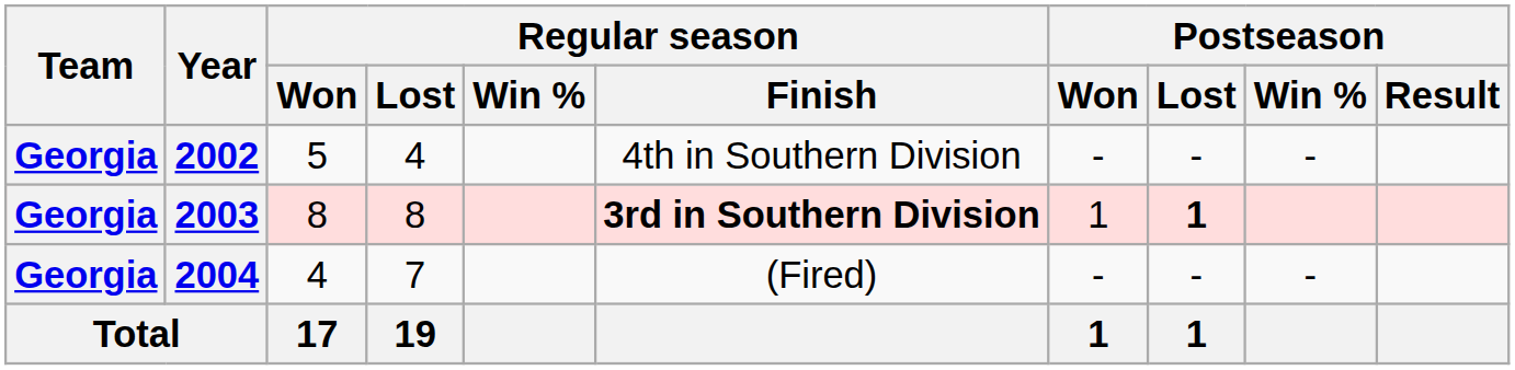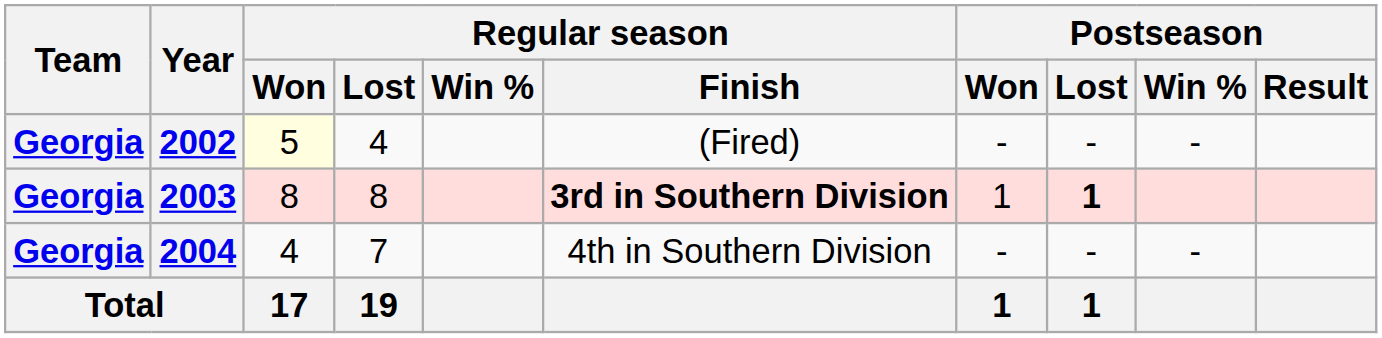 <table class="wikitable" style="font-size: 95%; text-align:center;">
 <tr>
 <th rowspan=2>Team</th>
 <th rowspan=2>Year</th>
 <th colspan=4>Regular season</th>
 <th colspan=4>Postseason</th>
 </tr>
 <tr>
 <th>Won</th>
 <th>Lost</th>
 <th>Win %</th>
 <th>Finish</th>
 <th>Won</th>
 <th>Lost</th>
 <th>Win %</th>
 <th>Result</th>
 </tr>
 <tr>
 <th><a href='#'>Georgia</a></th>
 <th><a href='#'>2002</a></th>
-<td>5</td>
+<td style="background: lightyellow;">5</td>
 <td>4</td>
 <td></td>
-<td>4th in Southern Division</td>
+<td>(Fired)</td>
 <td>-</td>
 <td>-</td>
 <td>-</td>
 <td></td>
 </tr>
 <tr !  style="background:#fdd;">
 <th><a href='#'>Georgia</a></th>
 <th><a href='#'>2003</a></th>
 <td>8</td>
 <td>8</td>
 <td></td>
 <td><strong>3rd in Southern Division</strong></td>
 <td>1</td>
 <td><strong>1</strong></td>
 <td></td>
 <td></td>
 </tr>
 <tr>
 <th><a href='#'>Georgia</a></th>
 <th><a href='#'>2004</a></th>
 <td>4</td>
 <td>7</td>
 <td></td>
-<td>(Fired)</td>
+<td>4th in Southern Division</td>
 <td>-</td>
 <td>-</td>
 <td>-</td>
 <td></td>
 </tr>
 <tr>
 <th colspan=2>Total</th>
 <th>17</th>
 <th>19</th>
 <th></th>
 <th></th>
 <th>1</th>
 <th>1</th>
 <th></th>
 <th></th>
 </tr>
 </table>
